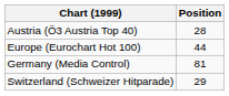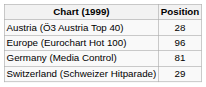 <table class="wikitable sortable">
 <tr>
 <th>Chart (1999)</th>
 <th>Position</th>
 </tr>
 <tr>
 <td>Austria (Ö3 Austria Top 40)</td>
 <td align="center">28</td>
 </tr>
 <tr>
 <td>Europe (Eurochart Hot 100)</td>
-<td align="center">44</td>
+<td align="center">96</td>
 </tr>
 <tr>
 <td>Germany (Media Control)</td>
 <td align="center">81</td>
 </tr>
 <tr>
 <td>Switzerland (Schweizer Hitparade)</td>
 <td align="center">29</td>
 </tr>
 </table>
